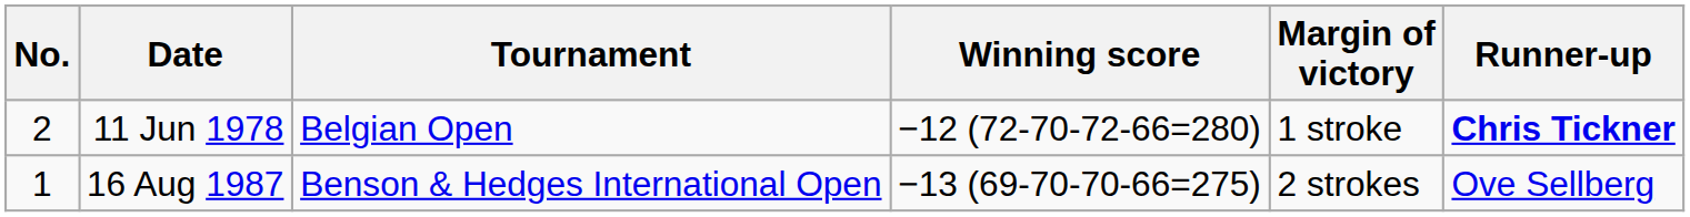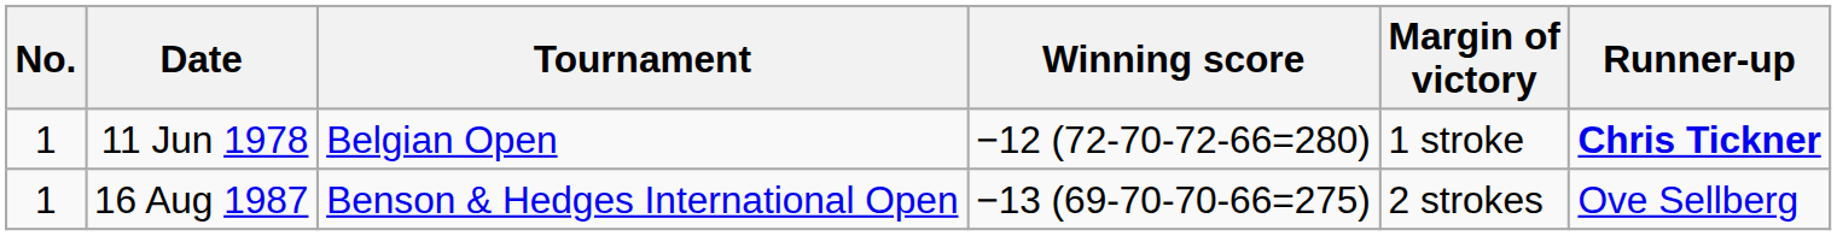 <table class="wikitable" style="font-size:95%;">
 <tr>
 <th>No.</th>
 <th>Date</th>
 <th>Tournament</th>
 <th>Winning score</th>
 <th>Margin of<br>victory</th>
 <th>Runner-up</th>
 </tr>
 <tr>
-<td align=center>2</td>
+<td align=center>1</td>
 <td align=right>11 Jun <a href='#'>1978</a></td>
 <td><a href='#'>Belgian Open</a></td>
 <td>−12 (72-70-72-66=280)</td>
 <td>1 stroke</td>
 <td><strong> <a href='#'>Chris Tickner</a></strong></td>
 </tr>
 <tr>
 <td align=center>1</td>
 <td align=right>16 Aug <a href='#'>1987</a></td>
 <td><a href='#'>Benson & Hedges International Open</a></td>
 <td>−13 (69-70-70-66=275)</td>
 <td>2 strokes</td>
 <td> <a href='#'>Ove Sellberg</a></td>
 </tr>
 </table>
